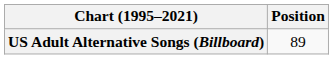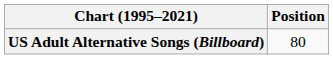 <table class="wikitable plainrowheaders" style="text-align:center">
 <tr>
 <th>Chart (1995–2021)</th>
 <th>Position</th>
 </tr>
 <tr>
 <th scope="row">US Adult Alternative Songs (<em>Billboard</em>)</th>
-<td>89</td>
+<td>80</td>
 </tr>
 </table>
